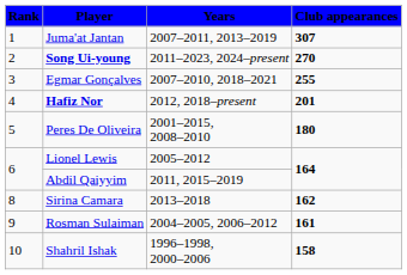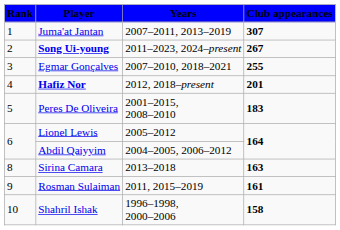 <table class="wikitable">
 <tr>
 <th style="background-color:blue;"><span> Rank</span></th>
 <th style="background-color:blue;"><span> Player</span></th>
 <th style="background-color:blue;"><span> Years</span></th>
 <th style="background-color:blue;"><span> Club appearances</span></th>
 </tr>
 <tr>
 <td>1</td>
 <td> <a href='#'>Juma'at Jantan</a></td>
 <td>2007–2011, 2013–2019</td>
 <td><strong>307</strong></td>
 </tr>
 <tr>
 <td>2</td>
 <td align="centre"> <strong><a href='#'>Song Ui-young</a></strong></td>
 <td align="left">2011–2023, 2024–<em>present</em></td>
-<td><strong>270</strong></td>
+<td><strong>267</strong></td>
 </tr>
 <tr>
 <td>3</td>
 <td> <a href='#'>Egmar Gonçalves</a></td>
 <td>2007–2010, 2018–2021</td>
 <td><strong>255</strong></td>
 </tr>
 <tr>
 <td>4</td>
 <td><strong> <a href='#'>Hafiz Nor</a></strong></td>
 <td>2012, 2018–<em>present</em></td>
 <td><strong>201</strong></td>
 </tr>
 <tr>
 <td>5</td>
 <td> <a href='#'>Peres De Oliveira</a></td>
 <td>2001–2015,<br>2008–2010</td>
-<td><strong>180</strong></td>
+<td><strong>183</strong></td>
 </tr>
 <tr>
 <td rowspan="2">6</td>
 <td> <a href='#'>Lionel Lewis</a></td>
 <td>2005–2012</td>
 <td rowspan="2"><strong>164</strong></td>
 </tr>
 <tr>
 <td> <a href='#'>Abdil Qaiyyim</a></td>
-<td>2011, 2015–2019</td>
+<td>2004–2005, 2006–2012</td>
 </tr>
 <tr>
 <td>8</td>
 <td> <a href='#'>Sirina Camara</a></td>
 <td>2013–2018</td>
-<td><strong>162</strong></td>
+<td><strong>163</strong></td>
 </tr>
 <tr>
 <td>9</td>
 <td> <a href='#'>Rosman Sulaiman</a></td>
-<td>2004–2005, 2006–2012</td>
+<td>2011, 2015–2019</td>
 <td><strong>161</strong></td>
 </tr>
 <tr>
 <td>10</td>
 <td> <a href='#'>Shahril Ishak</a></td>
 <td>1996–1998,<br>2000–2006</td>
 <td><strong>158</strong></td>
 </tr>
 </table>
